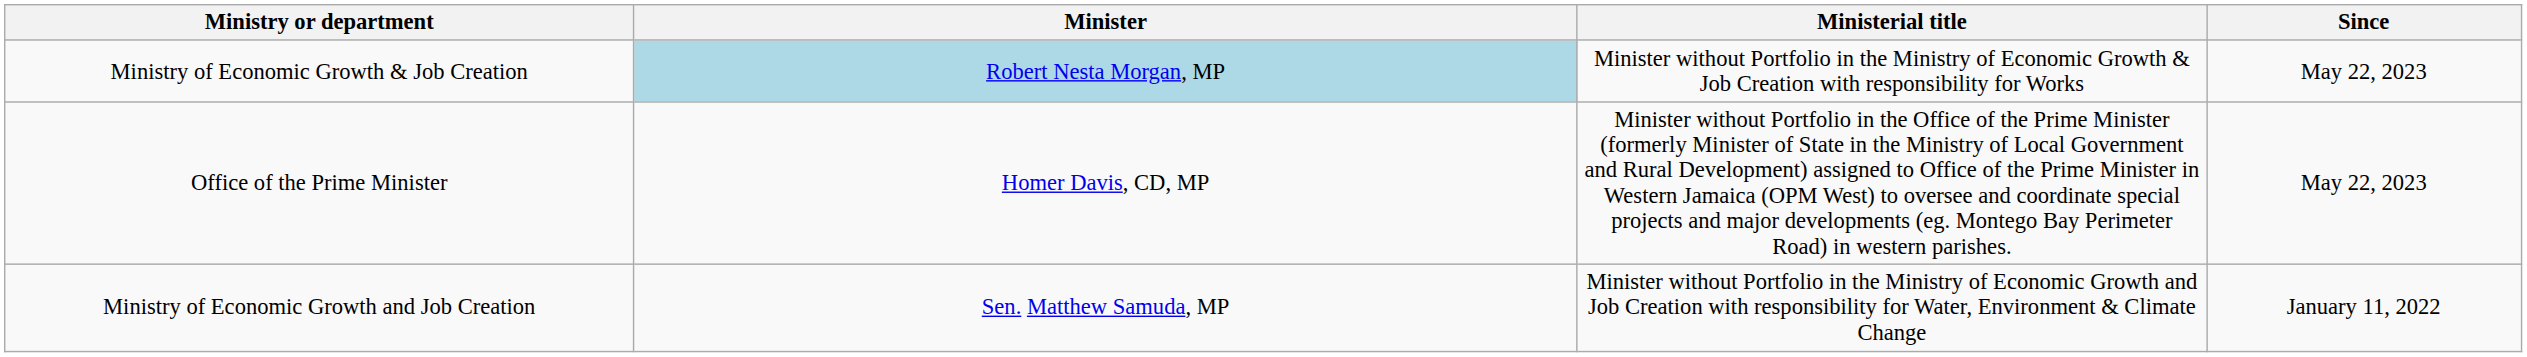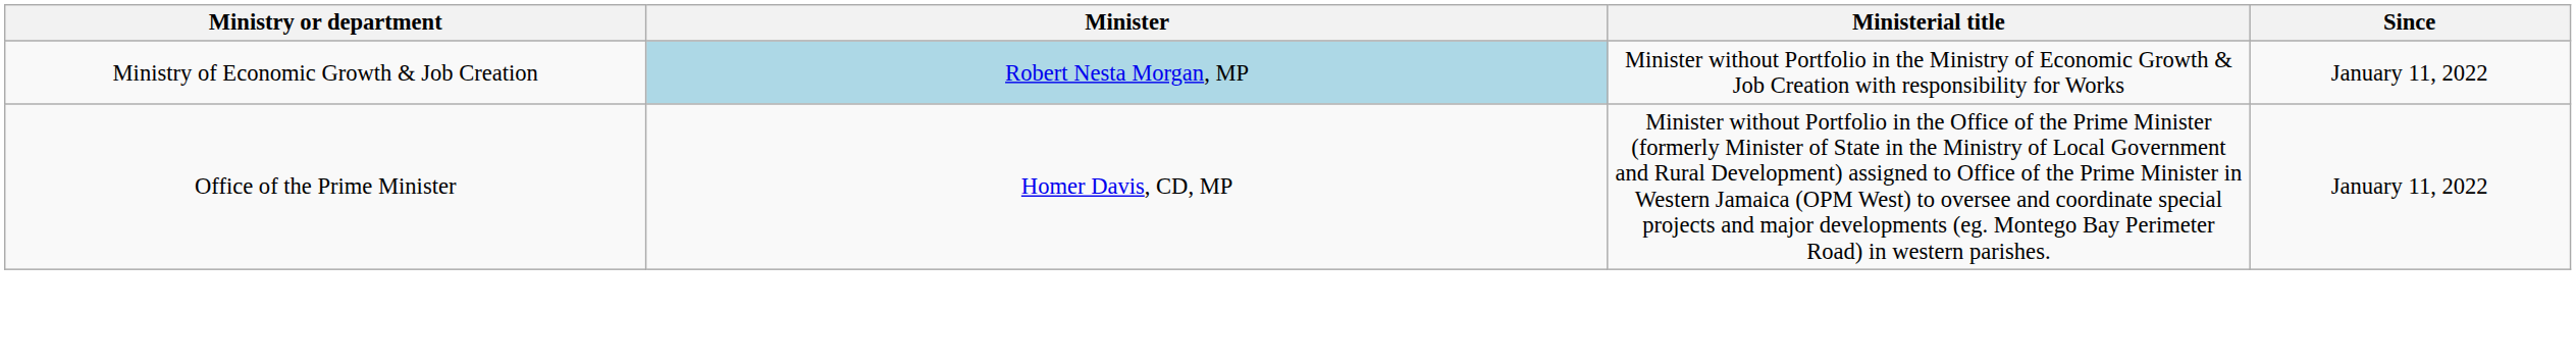 <table class="wikitable sortable"  style="width:90%; text-align:center;">
 <tr>
 <th style="width:20%;"><strong>Ministry or department</strong></th>
 <th style="width:30%;"><strong>Minister</strong></th>
 <th style="width:20%;"><strong>Ministerial title</strong></th>
 <th style="width:10%;"><strong>Since</strong></th>
 </tr>
 <tr>
 <td>Ministry of Economic Growth & Job Creation</td>
 <td style="background: lightblue;"><a href='#'>Robert Nesta Morgan</a>, MP</td>
 <td>Minister without Portfolio in the Ministry of Economic Growth & Job Creation with responsibility for Works</td>
-<td>May 22, 2023</td>
+<td>January 11, 2022</td>
 </tr>
 <tr>
 <td>Office of the Prime Minister</td>
 <td><a href='#'>Homer Davis</a>, CD, MP</td>
 <td>Minister without Portfolio in the Office of the Prime Minister (formerly Minister of State in the Ministry of Local Government and Rural Development) assigned to Office of the Prime Minister in Western Jamaica (OPM West) to oversee and coordinate special projects and major developments (eg. Montego Bay Perimeter Road) in western parishes.</td>
-<td>May 22, 2023</td>
-</tr>
-<tr>
-<td>Ministry of Economic Growth and Job Creation</td>
-<td><a href='#'>Sen.</a> <a href='#'>Matthew Samuda</a>, MP</td>
-<td>Minister without Portfolio in the Ministry of Economic Growth and Job Creation with responsibility for Water, Environment & Climate Change</td>
 <td>January 11, 2022</td>
 </tr>
 </table>
